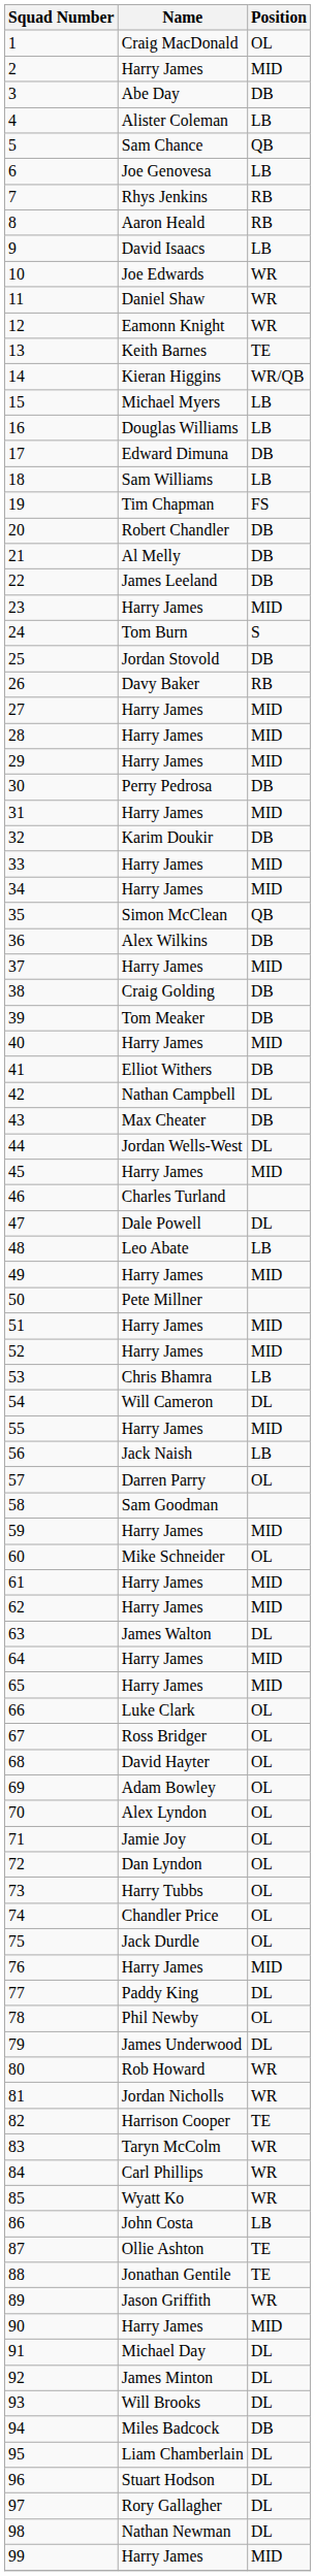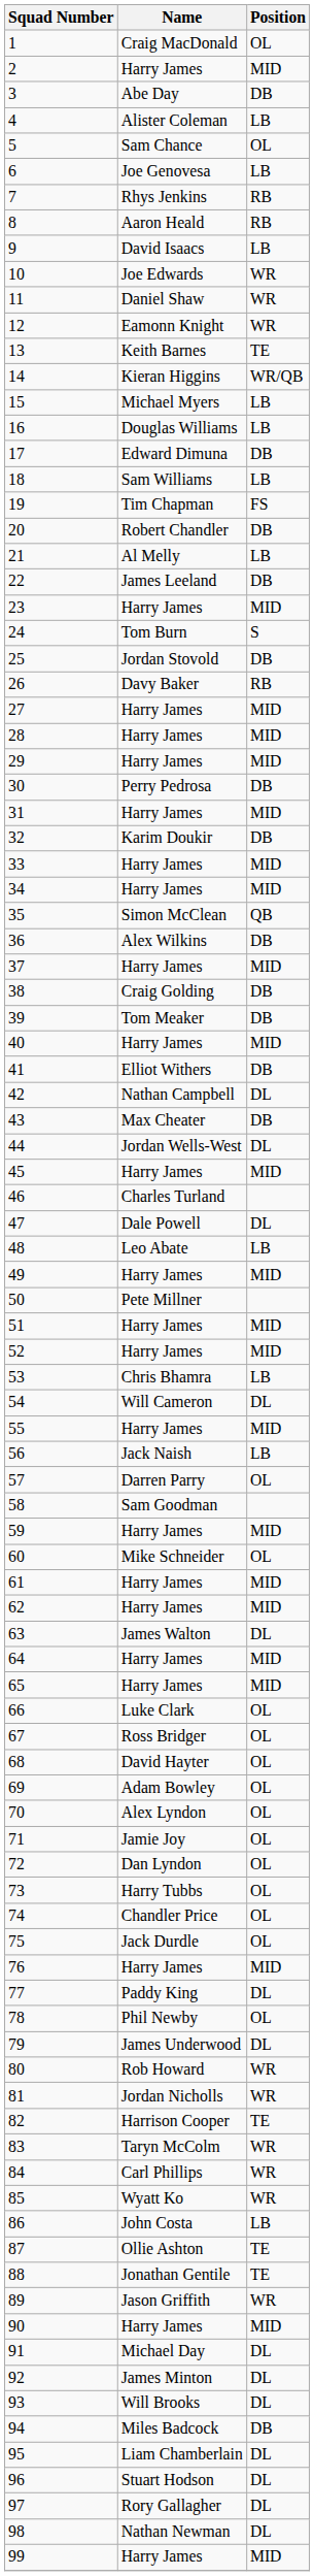 <table class="wikitable">
 <tr>
 <th>Squad Number</th>
 <th>Name</th>
 <th>Position</th>
 </tr>
 <tr>
 <td>1</td>
 <td>Craig MacDonald</td>
 <td>OL</td>
 </tr>
 <tr>
 <td>2</td>
 <td>Harry James</td>
 <td>MID</td>
 </tr>
 <tr>
 <td>3</td>
 <td>Abe Day</td>
 <td>DB</td>
 </tr>
 <tr>
 <td>4</td>
 <td>Alister Coleman</td>
 <td>LB</td>
 </tr>
 <tr>
 <td>5</td>
 <td>Sam Chance</td>
-<td>QB</td>
+<td>OL</td>
 </tr>
 <tr>
 <td>6</td>
 <td>Joe Genovesa</td>
 <td>LB</td>
 </tr>
 <tr>
 <td>7</td>
 <td>Rhys Jenkins</td>
 <td>RB</td>
 </tr>
 <tr>
 <td>8</td>
 <td>Aaron Heald</td>
 <td>RB</td>
 </tr>
 <tr>
 <td>9</td>
 <td>David Isaacs</td>
 <td>LB</td>
 </tr>
 <tr>
 <td>10</td>
 <td>Joe Edwards</td>
 <td>WR</td>
 </tr>
 <tr>
 <td>11</td>
 <td>Daniel Shaw</td>
 <td>WR</td>
 </tr>
 <tr>
 <td>12</td>
 <td>Eamonn Knight</td>
 <td>WR</td>
 </tr>
 <tr>
 <td>13</td>
 <td>Keith Barnes</td>
 <td>TE</td>
 </tr>
 <tr>
 <td>14</td>
 <td>Kieran Higgins</td>
 <td>WR/QB</td>
 </tr>
 <tr>
 <td>15</td>
 <td>Michael Myers</td>
 <td>LB</td>
 </tr>
 <tr>
 <td>16</td>
 <td>Douglas Williams</td>
 <td>LB</td>
 </tr>
 <tr>
 <td>17</td>
 <td>Edward Dimuna</td>
 <td>DB</td>
 </tr>
 <tr>
 <td>18</td>
 <td>Sam Williams</td>
 <td>LB</td>
 </tr>
 <tr>
 <td>19</td>
 <td>Tim Chapman</td>
 <td>FS</td>
 </tr>
 <tr>
 <td>20</td>
 <td>Robert Chandler</td>
 <td>DB</td>
 </tr>
 <tr>
 <td>21</td>
 <td>Al Melly</td>
-<td>DB</td>
+<td>LB</td>
 </tr>
 <tr>
 <td>22</td>
 <td>James Leeland</td>
 <td>DB</td>
 </tr>
 <tr>
 <td>23</td>
 <td>Harry James</td>
 <td>MID</td>
 </tr>
 <tr>
 <td>24</td>
 <td>Tom Burn</td>
 <td>S</td>
 </tr>
 <tr>
 <td>25</td>
 <td>Jordan Stovold</td>
 <td>DB</td>
 </tr>
 <tr>
 <td>26</td>
 <td>Davy Baker</td>
 <td>RB</td>
 </tr>
 <tr>
 <td>27</td>
 <td>Harry James</td>
 <td>MID</td>
 </tr>
 <tr>
 <td>28</td>
 <td>Harry James</td>
 <td>MID</td>
 </tr>
 <tr>
 <td>29</td>
 <td>Harry James</td>
 <td>MID</td>
 </tr>
 <tr>
 <td>30</td>
 <td>Perry Pedrosa</td>
 <td>DB</td>
 </tr>
 <tr>
 <td>31</td>
 <td>Harry James</td>
 <td>MID</td>
 </tr>
 <tr>
 <td>32</td>
 <td>Karim Doukir</td>
 <td>DB</td>
 </tr>
 <tr>
 <td>33</td>
 <td>Harry James</td>
 <td>MID</td>
 </tr>
 <tr>
 <td>34</td>
 <td>Harry James</td>
 <td>MID</td>
 </tr>
 <tr>
 <td>35</td>
 <td>Simon McClean</td>
 <td>QB</td>
 </tr>
 <tr>
 <td>36</td>
 <td>Alex Wilkins</td>
 <td>DB</td>
 </tr>
 <tr>
 <td>37</td>
 <td>Harry James</td>
 <td>MID</td>
 </tr>
 <tr>
 <td>38</td>
 <td>Craig Golding</td>
 <td>DB</td>
 </tr>
 <tr>
 <td>39</td>
 <td>Tom Meaker</td>
 <td>DB</td>
 </tr>
 <tr>
 <td>40</td>
 <td>Harry James</td>
 <td>MID</td>
 </tr>
 <tr>
 <td>41</td>
 <td>Elliot Withers</td>
 <td>DB</td>
 </tr>
 <tr>
 <td>42</td>
 <td>Nathan Campbell</td>
 <td>DL</td>
 </tr>
 <tr>
 <td>43</td>
 <td>Max Cheater</td>
 <td>DB</td>
 </tr>
 <tr>
 <td>44</td>
 <td>Jordan Wells-West</td>
 <td>DL</td>
 </tr>
 <tr>
 <td>45</td>
 <td>Harry James</td>
 <td>MID</td>
 </tr>
 <tr>
 <td>46</td>
 <td>Charles Turland</td>
 <td></td>
 </tr>
 <tr>
 <td>47</td>
 <td>Dale Powell</td>
 <td>DL</td>
 </tr>
 <tr>
 <td>48</td>
 <td>Leo Abate</td>
 <td>LB</td>
 </tr>
 <tr>
 <td>49</td>
 <td>Harry James</td>
 <td>MID</td>
 </tr>
 <tr>
 <td>50</td>
 <td>Pete Millner</td>
 <td></td>
 </tr>
 <tr>
 <td>51</td>
 <td>Harry James</td>
 <td>MID</td>
 </tr>
 <tr>
 <td>52</td>
 <td>Harry James</td>
 <td>MID</td>
 </tr>
 <tr>
 <td>53</td>
 <td>Chris Bhamra</td>
 <td>LB</td>
 </tr>
 <tr>
 <td>54</td>
 <td>Will Cameron</td>
 <td>DL</td>
 </tr>
 <tr>
 <td>55</td>
 <td>Harry James</td>
 <td>MID</td>
 </tr>
 <tr>
 <td>56</td>
 <td>Jack Naish</td>
 <td>LB</td>
 </tr>
 <tr>
 <td>57</td>
 <td>Darren Parry</td>
 <td>OL</td>
 </tr>
 <tr>
 <td>58</td>
 <td>Sam Goodman</td>
 <td></td>
 </tr>
 <tr>
 <td>59</td>
 <td>Harry James</td>
 <td>MID</td>
 </tr>
 <tr>
 <td>60</td>
 <td>Mike Schneider</td>
 <td>OL</td>
 </tr>
 <tr>
 <td>61</td>
 <td>Harry James</td>
 <td>MID</td>
 </tr>
 <tr>
 <td>62</td>
 <td>Harry James</td>
 <td>MID</td>
 </tr>
 <tr>
 <td>63</td>
 <td>James Walton</td>
 <td>DL</td>
 </tr>
 <tr>
 <td>64</td>
 <td>Harry James</td>
 <td>MID</td>
 </tr>
 <tr>
 <td>65</td>
 <td>Harry James</td>
 <td>MID</td>
 </tr>
 <tr>
 <td>66</td>
 <td>Luke Clark</td>
 <td>OL</td>
 </tr>
 <tr>
 <td>67</td>
 <td>Ross Bridger</td>
 <td>OL</td>
 </tr>
 <tr>
 <td>68</td>
 <td>David Hayter</td>
 <td>OL</td>
 </tr>
 <tr>
 <td>69</td>
 <td>Adam Bowley</td>
 <td>OL</td>
 </tr>
 <tr>
 <td>70</td>
 <td>Alex Lyndon</td>
 <td>OL</td>
 </tr>
 <tr>
 <td>71</td>
 <td>Jamie Joy</td>
 <td>OL</td>
 </tr>
 <tr>
 <td>72</td>
 <td>Dan Lyndon</td>
 <td>OL</td>
 </tr>
 <tr>
 <td>73</td>
 <td>Harry Tubbs</td>
 <td>OL</td>
 </tr>
 <tr>
 <td>74</td>
 <td>Chandler Price</td>
 <td>OL</td>
 </tr>
 <tr>
 <td>75</td>
 <td>Jack Durdle</td>
 <td>OL</td>
 </tr>
 <tr>
 <td>76</td>
 <td>Harry James</td>
 <td>MID</td>
 </tr>
 <tr>
 <td>77</td>
 <td>Paddy King</td>
 <td>DL</td>
 </tr>
 <tr>
 <td>78</td>
 <td>Phil Newby</td>
 <td>OL</td>
 </tr>
 <tr>
 <td>79</td>
 <td>James Underwood</td>
 <td>DL</td>
 </tr>
 <tr>
 <td>80</td>
 <td>Rob Howard</td>
 <td>WR</td>
 </tr>
 <tr>
 <td>81</td>
 <td>Jordan Nicholls</td>
 <td>WR</td>
 </tr>
 <tr>
 <td>82</td>
 <td>Harrison Cooper</td>
 <td>TE</td>
 </tr>
 <tr>
 <td>83</td>
 <td>Taryn McColm</td>
 <td>WR</td>
 </tr>
 <tr>
 <td>84</td>
 <td>Carl Phillips</td>
 <td>WR</td>
 </tr>
 <tr>
 <td>85</td>
 <td>Wyatt Ko</td>
 <td>WR</td>
 </tr>
 <tr>
 <td>86</td>
 <td>John Costa</td>
 <td>LB</td>
 </tr>
 <tr>
 <td>87</td>
 <td>Ollie Ashton</td>
 <td>TE</td>
 </tr>
 <tr>
 <td>88</td>
 <td>Jonathan Gentile</td>
 <td>TE</td>
 </tr>
 <tr>
 <td>89</td>
 <td>Jason Griffith</td>
 <td>WR</td>
 </tr>
 <tr>
 <td>90</td>
 <td>Harry James</td>
 <td>MID</td>
 </tr>
 <tr>
 <td>91</td>
 <td>Michael Day</td>
 <td>DL</td>
 </tr>
 <tr>
 <td>92</td>
 <td>James Minton</td>
 <td>DL</td>
 </tr>
 <tr>
 <td>93</td>
 <td>Will Brooks</td>
 <td>DL</td>
 </tr>
 <tr>
 <td>94</td>
 <td>Miles Badcock</td>
 <td>DB</td>
 </tr>
 <tr>
 <td>95</td>
 <td>Liam Chamberlain</td>
 <td>DL</td>
 </tr>
 <tr>
 <td>96</td>
 <td>Stuart Hodson</td>
 <td>DL</td>
 </tr>
 <tr>
 <td>97</td>
 <td>Rory Gallagher</td>
 <td>DL</td>
 </tr>
 <tr>
 <td>98</td>
 <td>Nathan Newman</td>
 <td>DL</td>
 </tr>
 <tr>
 <td>99</td>
 <td>Harry James</td>
 <td>MID</td>
 </tr>
 <tr>
 </tr>
 </table>
